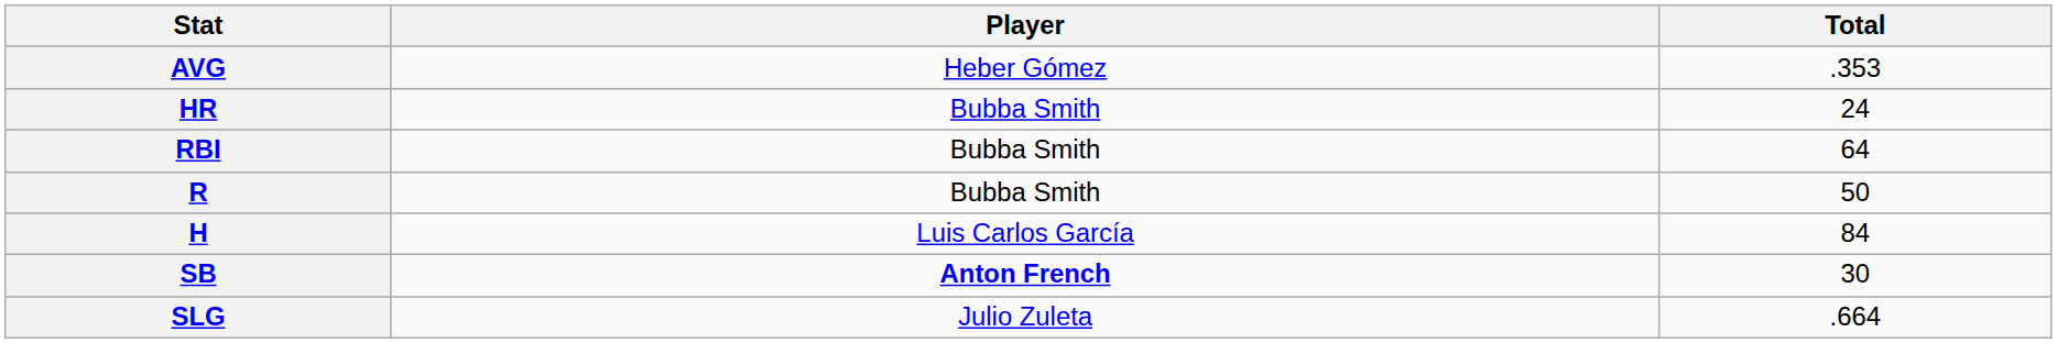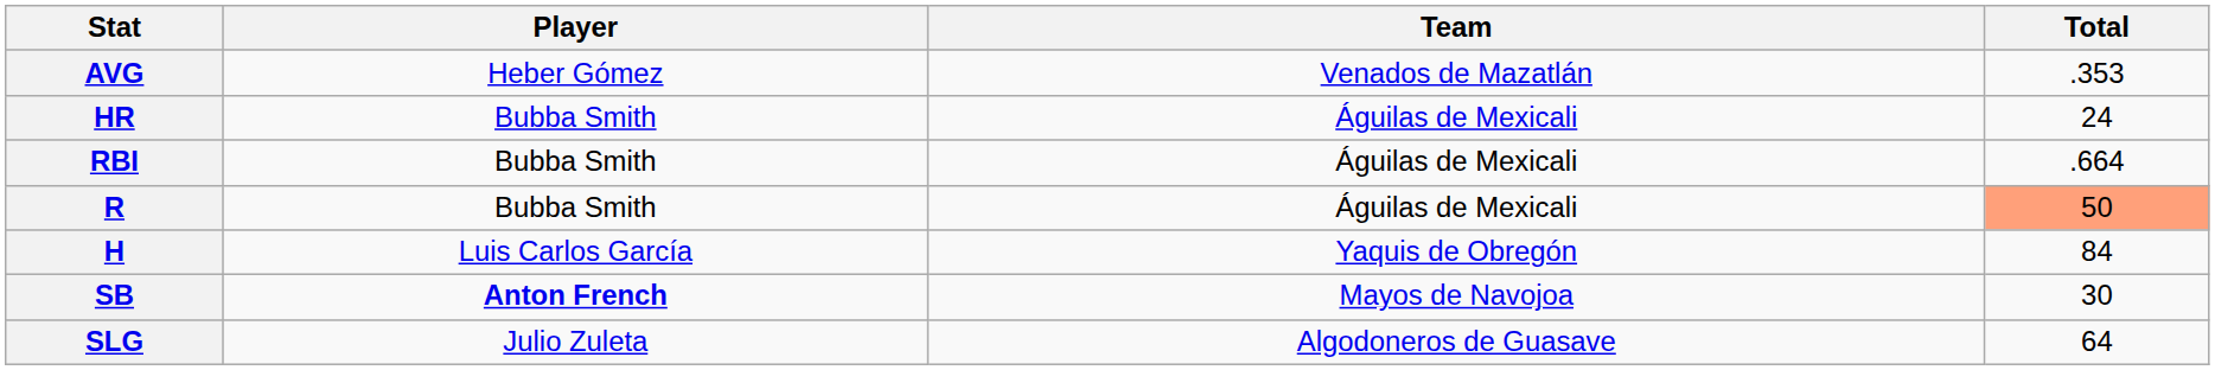 <table class="wikitable" style="text-align:center;">
 <tr>
 <th scope="col" width="3%">Stat</th>
 <th scope="col" width="10%">Player</th>
+<th scope="col" width="15%">Team</th>
 <th scope="col" width="3%">Total</th>
 </tr>
 <tr>
 <th scope="row" style="text-align:center;"><a href='#'>AVG</a></th>
 <td> <a href='#'>Heber Gómez</a></td>
+<td><a href='#'>Venados de Mazatlán</a></td>
 <td>.353</td>
 </tr>
 <tr>
 <th scope="row" style="text-align:center;"><a href='#'>HR</a></th>
 <td> <a href='#'>Bubba Smith</a></td>
+<td><a href='#'>Águilas de Mexicali</a></td>
 <td>24</td>
 </tr>
 <tr>
 <th scope="row" style="text-align:center;"><a href='#'>RBI</a></th>
 <td> Bubba Smith</td>
-<td>64</td>
+<td>Águilas de Mexicali</td>
+<td>.664</td>
 </tr>
 <tr>
 <th scope="row" style="text-align:center;"><a href='#'>R</a></th>
 <td> Bubba Smith</td>
-<td>50</td>
+<td>Águilas de Mexicali</td>
+<td style="background: lightsalmon;">50</td>
 </tr>
 <tr>
 <th scope="row" style="text-align:center;"><a href='#'>H</a></th>
 <td> <a href='#'>Luis Carlos García</a></td>
+<td><a href='#'>Yaquis de Obregón</a></td>
 <td>84</td>
 </tr>
 <tr>
 <th scope="row" style="text-align:center;"><a href='#'>SB</a></th>
 <td><strong> <a href='#'>Anton French</a></strong></td>
+<td><a href='#'>Mayos de Navojoa</a></td>
 <td>30</td>
 </tr>
 <tr>
 <th scope="row" style="text-align:center;"><a href='#'>SLG</a></th>
 <td> <a href='#'>Julio Zuleta</a></td>
-<td>.664</td>
+<td><a href='#'>Algodoneros de Guasave</a></td>
+<td>64</td>
 </tr>
 </table>
